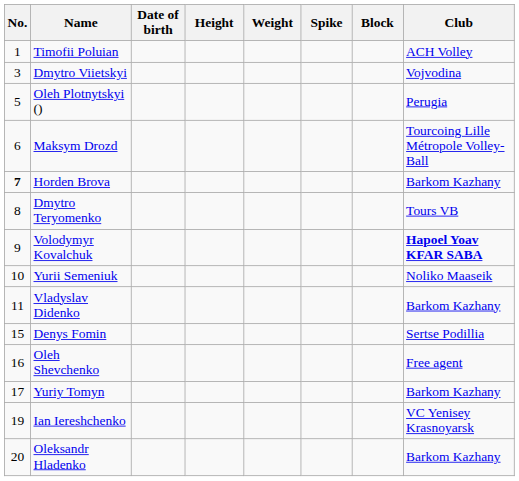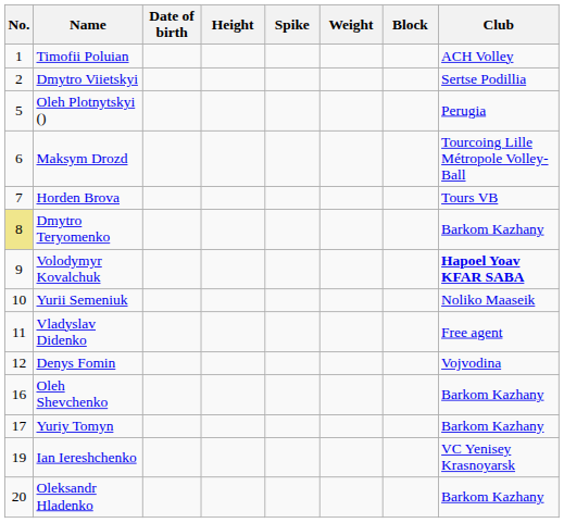 <table class="wikitable sortable" style="font-size:100%; text-align:center;">
 <tr>
 <th>No.</th>
 <th style="width:14em">Name</th>
 <th style="width:9em">Date of birth</th>
 <th style="width:8em">Height</th>
+<th style="width:7em">Spike</th>
 <th style="width:7em">Weight</th>
-<th style="width:7em">Spike</th>
 <th style="width:7em">Block</th>
 <th style="width:19em">Club</th>
 </tr>
 <tr>
 <td>1</td>
 <td align=left><a href='#'>Timofii Poluian</a></td>
 <td align=right></td>
 <td></td>
 <td></td>
 <td></td>
 <td></td>
 <td align=left> <a href='#'>ACH Volley</a></td>
 </tr>
 <tr>
-<td>3</td>
+<td>2</td>
 <td align=left><a href='#'>Dmytro Viietskyi</a></td>
 <td align=right></td>
 <td></td>
 <td></td>
 <td></td>
 <td></td>
-<td align=left> <a href='#'>Vojvodina</a></td>
+<td align=left> <a href='#'>Sertse Podillia</a></td>
 </tr>
 <tr>
 <td>5</td>
 <td align=left><a href='#'>Oleh Plotnytskyi</a> ()</td>
 <td align=right></td>
 <td></td>
 <td></td>
 <td></td>
 <td></td>
 <td align=left> <a href='#'>Perugia</a></td>
 </tr>
 <tr>
 <td>6</td>
 <td align=left><a href='#'>Maksym Drozd</a></td>
 <td align=right></td>
 <td></td>
 <td></td>
 <td></td>
 <td></td>
 <td align=left> <a href='#'>Tourcoing Lille Métropole Volley-Ball</a></td>
 </tr>
 <tr>
-<td><strong>7</strong></td>
+<td>7</td>
 <td align=left><a href='#'>Horden Brova</a></td>
 <td align=right></td>
 <td></td>
 <td></td>
 <td></td>
 <td></td>
-<td align=left> <a href='#'>Barkom Kazhany</a></td>
+<td align=left> <a href='#'>Tours VB</a></td>
 </tr>
 <tr>
-<td>8</td>
+<td style="background: khaki;">8</td>
 <td align=left><a href='#'>Dmytro Teryomenko</a></td>
 <td align=right></td>
 <td></td>
 <td></td>
 <td></td>
 <td></td>
-<td align=left> <a href='#'>Tours VB</a></td>
+<td align=left> <a href='#'>Barkom Kazhany</a></td>
 </tr>
 <tr>
 <td>9</td>
 <td align=left><a href='#'>Volodymyr Kovalchuk</a></td>
 <td align=right></td>
 <td></td>
 <td></td>
 <td></td>
 <td></td>
 <td align=left><strong> <a href='#'>Hapoel Yoav KFAR SABA</a></strong></td>
 </tr>
 <tr>
 <td>10</td>
 <td align=left><a href='#'>Yurii Semeniuk</a></td>
 <td align=right></td>
 <td></td>
 <td></td>
 <td></td>
 <td></td>
 <td align=left> <a href='#'>Noliko Maaseik</a></td>
 </tr>
 <tr>
 <td>11</td>
 <td align=left><a href='#'>Vladyslav Didenko</a></td>
 <td align=right></td>
 <td></td>
 <td></td>
 <td></td>
 <td></td>
-<td align=left> <a href='#'>Barkom Kazhany</a></td>
+<td align=left><a href='#'>Free agent</a></td>
 </tr>
 <tr>
-<td>15</td>
+<td>12</td>
 <td align=left><a href='#'>Denys Fomin</a></td>
 <td align=right></td>
 <td></td>
 <td></td>
 <td></td>
 <td></td>
-<td align=left> <a href='#'>Sertse Podillia</a></td>
+<td align=left> <a href='#'>Vojvodina</a></td>
 </tr>
 <tr>
 <td>16</td>
 <td align=left><a href='#'>Oleh Shevchenko</a></td>
 <td align=right></td>
 <td></td>
 <td></td>
 <td></td>
 <td></td>
-<td align=left><a href='#'>Free agent</a></td>
+<td align=left> <a href='#'>Barkom Kazhany</a></td>
 </tr>
 <tr>
 <td>17</td>
 <td align=left><a href='#'>Yuriy Tomyn</a></td>
 <td align=right></td>
 <td></td>
 <td></td>
 <td></td>
 <td></td>
 <td align=left> <a href='#'>Barkom Kazhany</a></td>
 </tr>
 <tr>
 <td>19</td>
 <td align=left><a href='#'>Ian Iereshchenko</a></td>
 <td align=right></td>
 <td></td>
 <td></td>
 <td></td>
 <td></td>
 <td align=left> <a href='#'>VC Yenisey Krasnoyarsk</a></td>
 </tr>
 <tr>
 <td>20</td>
 <td align=left><a href='#'>Oleksandr Hladenko</a></td>
 <td align=right></td>
 <td></td>
 <td></td>
 <td></td>
 <td></td>
 <td align=left> <a href='#'>Barkom Kazhany</a></td>
 </tr>
 </table>
